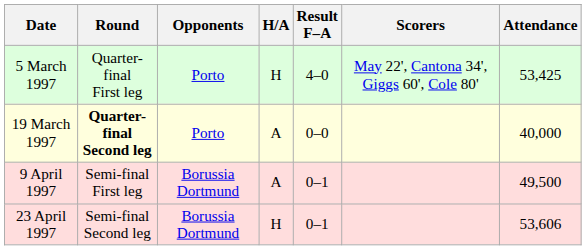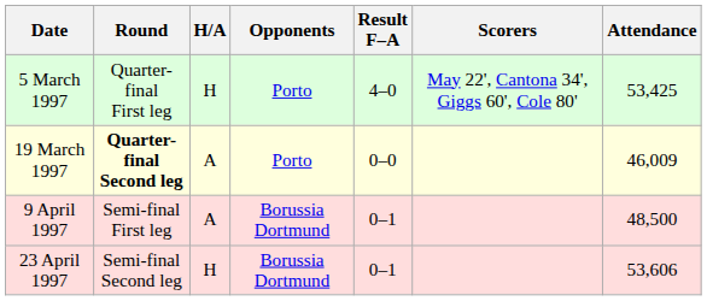 <table class="wikitable" style="text-align:center">
 <tr>
 <th>Date</th>
 <th>Round</th>
+<th>H/A</th>
 <th>Opponents</th>
-<th>H/A</th>
 <th>Result<br>F–A</th>
 <th>Scorers</th>
 <th>Attendance</th>
 </tr>
 <tr bgcolor="#ddffdd">
 <td>5 March 1997</td>
 <td>Quarter-final<br>First leg</td>
+<td>H</td>
 <td><a href='#'>Porto</a></td>
-<td>H</td>
 <td>4–0</td>
 <td><a href='#'>May</a> 22', <a href='#'>Cantona</a> 34', <a href='#'>Giggs</a> 60', <a href='#'>Cole</a> 80'</td>
 <td>53,425</td>
 </tr>
 <tr bgcolor="#ffffdd">
 <td>19 March 1997</td>
 <td><strong>Quarter-final<br>Second leg</strong></td>
+<td>A</td>
 <td><a href='#'>Porto</a></td>
-<td>A</td>
 <td>0–0</td>
 <td></td>
-<td>40,000</td>
+<td>46,009</td>
 </tr>
 <tr bgcolor="#ffdddd">
 <td>9 April 1997</td>
 <td>Semi-final<br>First leg</td>
+<td>A</td>
 <td><a href='#'>Borussia Dortmund</a></td>
-<td>A</td>
 <td>0–1</td>
 <td></td>
-<td>49,500</td>
+<td>48,500</td>
 </tr>
 <tr bgcolor="#ffdddd">
 <td>23 April 1997</td>
 <td>Semi-final<br>Second leg</td>
+<td>H</td>
 <td><a href='#'>Borussia Dortmund</a></td>
-<td>H</td>
 <td>0–1</td>
 <td></td>
 <td>53,606</td>
 </tr>
 </table>
